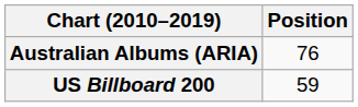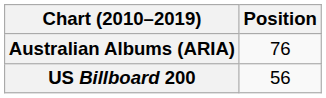 <table class="wikitable plainrowheaders" style="text-align:center">
 <tr>
 <th scope="col">Chart (2010–2019)</th>
 <th scope="col">Position</th>
 </tr>
 <tr>
 <th scope="row">Australian Albums (ARIA)</th>
 <td>76</td>
 </tr>
 <tr>
 <th scope="row">US <em>Billboard</em> 200</th>
-<td>59</td>
+<td>56</td>
 </tr>
 </table>
